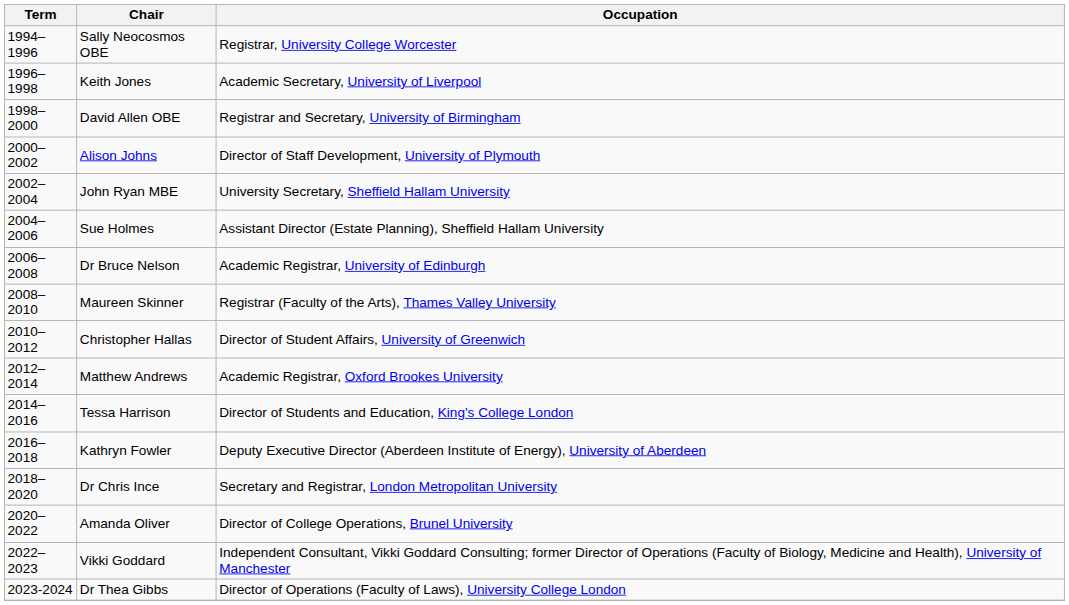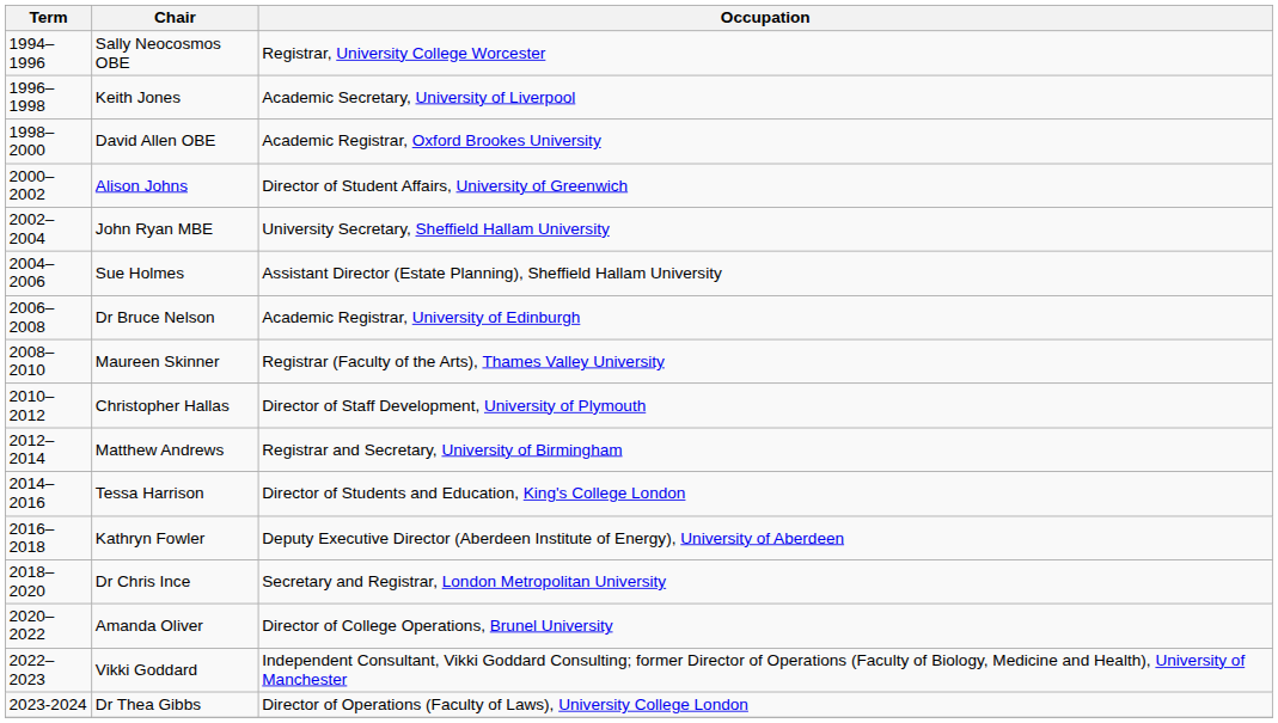 <table class="wikitable" style="text-align:left">
 <tr>
 <th>Term</th>
 <th>Chair</th>
 <th>Occupation</th>
 </tr>
 <tr>
 <td>1994–1996</td>
 <td>Sally Neocosmos OBE</td>
 <td>Registrar, <a href='#'>University College Worcester</a></td>
 </tr>
 <tr>
 <td>1996–1998</td>
 <td>Keith Jones</td>
 <td>Academic Secretary, <a href='#'>University of Liverpool</a></td>
 </tr>
 <tr>
 <td>1998–2000</td>
 <td>David Allen OBE</td>
-<td>Registrar and Secretary, <a href='#'>University of Birmingham</a></td>
+<td>Academic Registrar, <a href='#'>Oxford Brookes University</a></td>
 </tr>
 <tr>
 <td>2000–2002</td>
 <td><a href='#'>Alison Johns</a></td>
-<td>Director of Staff Development, <a href='#'>University of Plymouth</a></td>
+<td>Director of Student Affairs, <a href='#'>University of Greenwich</a></td>
 </tr>
 <tr>
 <td>2002–2004</td>
 <td>John Ryan MBE</td>
 <td>University Secretary, <a href='#'>Sheffield Hallam University</a></td>
 </tr>
 <tr>
 <td>2004–2006</td>
 <td>Sue Holmes</td>
 <td>Assistant Director (Estate Planning), Sheffield Hallam University</td>
 </tr>
 <tr>
 <td>2006–2008</td>
 <td>Dr Bruce Nelson</td>
 <td>Academic Registrar, <a href='#'>University of Edinburgh</a></td>
 </tr>
 <tr>
 <td>2008–2010</td>
 <td>Maureen Skinner</td>
 <td>Registrar (Faculty of the Arts), <a href='#'>Thames Valley University</a></td>
 </tr>
 <tr>
 <td>2010–2012</td>
 <td>Christopher Hallas</td>
-<td>Director of Student Affairs, <a href='#'>University of Greenwich</a></td>
+<td>Director of Staff Development, <a href='#'>University of Plymouth</a></td>
 </tr>
 <tr>
 <td>2012–2014</td>
 <td>Matthew Andrews</td>
-<td>Academic Registrar, <a href='#'>Oxford Brookes University</a></td>
+<td>Registrar and Secretary, <a href='#'>University of Birmingham</a></td>
 </tr>
 <tr>
 <td>2014–2016</td>
 <td>Tessa Harrison</td>
 <td>Director of Students and Education, <a href='#'>King's College London</a></td>
 </tr>
 <tr>
 <td>2016–2018</td>
 <td>Kathryn Fowler</td>
 <td>Deputy Executive Director (Aberdeen Institute of Energy), <a href='#'>University of Aberdeen</a></td>
 </tr>
 <tr>
 <td>2018–2020</td>
 <td>Dr Chris Ince</td>
 <td>Secretary and Registrar, <a href='#'>London Metropolitan University</a></td>
 </tr>
 <tr>
 <td>2020–2022</td>
 <td>Amanda Oliver</td>
 <td>Director of College Operations, <a href='#'>Brunel University</a></td>
 </tr>
 <tr>
 <td>2022–2023</td>
 <td>Vikki Goddard</td>
 <td>Independent Consultant, Vikki Goddard Consulting; former Director of Operations (Faculty of Biology, Medicine and Health), <a href='#'>University of Manchester</a></td>
 </tr>
 <tr>
 <td>2023-2024</td>
 <td>Dr Thea Gibbs</td>
 <td>Director of Operations (Faculty of Laws), <a href='#'>University College London</a></td>
 </tr>
 <tr>
 </tr>
 </table>
